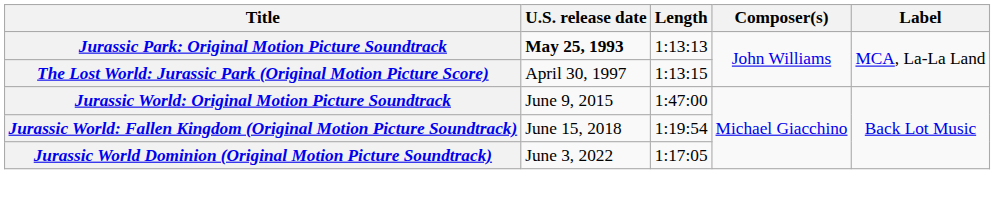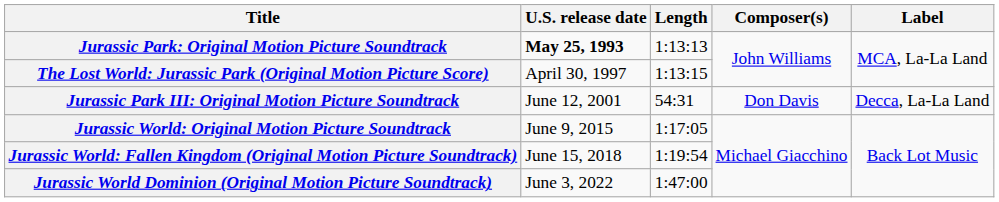 <table class="wikitable plainrowheaders" style="text-align:center;">
 <tr>
 <th>Title</th>
 <th>U.S. release date</th>
 <th>Length</th>
 <th>Composer(s)</th>
 <th>Label</th>
 </tr>
 <tr>
 <th scope="row"><em><a href='#'>Jurassic Park: Original Motion Picture Soundtrack</a></em></th>
 <td style="text-align:left"><strong>May 25, 1993</strong></td>
 <td style="text-align:left">1:13:13</td>
 <td rowspan="2"><a href='#'>John Williams</a></td>
 <td rowspan="2"><a href='#'>MCA</a>, La-La Land</td>
 </tr>
 <tr>
 <th scope="row"><em><a href='#'>The Lost World: Jurassic Park (Original Motion Picture Score)</a></em></th>
 <td style="text-align:left">April 30, 1997</td>
 <td style="text-align:left">1:13:15</td>
 </tr>
 <tr>
+<th scope="row"><em><a href='#'>Jurassic Park III: Original Motion Picture Soundtrack</a></em></th>
+<td style="text-align:left">June 12, 2001</td>
+<td style="text-align:left">54:31</td>
+<td><a href='#'>Don Davis</a></td>
+<td><a href='#'>Decca</a>, La-La Land</td>
+</tr>
+<tr>
 <th scope="row"><em><a href='#'>Jurassic World: Original Motion Picture Soundtrack</a></em></th>
 <td style="text-align:left">June 9, 2015</td>
-<td style="text-align:left">1:47:00</td>
+<td style="text-align:left">1:17:05</td>
 <td rowspan="3"><a href='#'>Michael Giacchino</a></td>
 <td rowspan="3"><a href='#'>Back Lot Music</a></td>
 </tr>
 <tr>
 <th scope="row"><em><a href='#'>Jurassic World: Fallen Kingdom (Original Motion Picture Soundtrack)</a></em></th>
 <td style="text-align:left">June 15, 2018</td>
 <td style="text-align:left">1:19:54</td>
 </tr>
 <tr>
 <th scope="row"><em><a href='#'>Jurassic World Dominion (Original Motion Picture Soundtrack)</a></em></th>
 <td style="text-align:left">June 3, 2022</td>
-<td style="text-align:left">1:17:05</td>
+<td style="text-align:left">1:47:00</td>
 </tr>
 </table>
